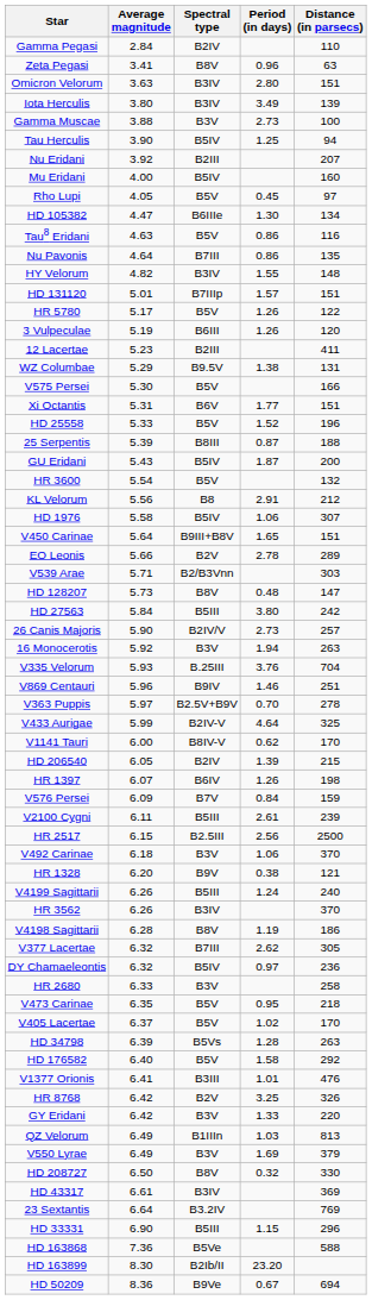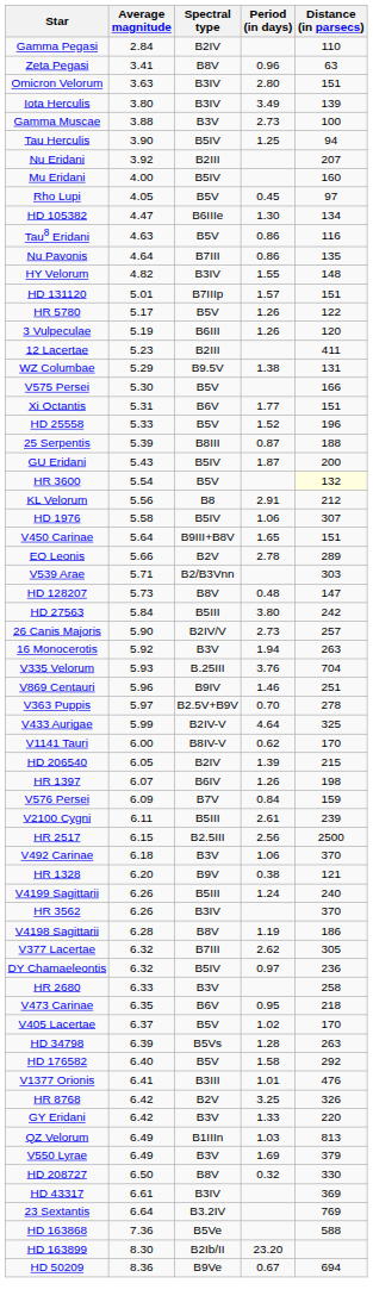 <table border="1" class="wikitable sortable" style="text-align:center;">
 <tr ---->
 <th>Star<br></th>
 <th>Average<br><a href='#'>magnitude</a><br></th>
 <th>Spectral<br>type<br></th>
 <th>Period<br>(in days)<br></th>
 <th>Distance<br>(in <a href='#'>parsecs</a>)</th>
 </tr>
 <tr ---->
 <td><a href='#'>Gamma Pegasi</a></td>
 <td>2.84</td>
 <td>B2IV</td>
 <td></td>
 <td>110</td>
 </tr>
 <tr ---->
 <td><a href='#'>Zeta Pegasi</a></td>
 <td>3.41</td>
 <td>B8V</td>
 <td>0.96</td>
 <td>63</td>
 </tr>
 <tr ---->
 <td><a href='#'>Omicron Velorum</a></td>
 <td>3.63</td>
 <td>B3IV</td>
 <td>2.80</td>
 <td>151</td>
 </tr>
 <tr ---->
 <td><a href='#'>Iota Herculis</a></td>
 <td>3.80</td>
 <td>B3IV</td>
 <td>3.49</td>
 <td>139</td>
 </tr>
 <tr ---->
 <td><a href='#'>Gamma Muscae</a></td>
 <td>3.88</td>
 <td>B3V</td>
 <td>2.73</td>
 <td>100</td>
 </tr>
 <tr ---->
 <td><a href='#'>Tau Herculis</a></td>
 <td>3.90</td>
 <td>B5IV</td>
 <td>1.25</td>
 <td>94</td>
 </tr>
 <tr ---->
 <td><a href='#'>Nu Eridani</a></td>
 <td>3.92</td>
 <td>B2III</td>
 <td></td>
 <td>207</td>
 </tr>
 <tr ---->
 <td><a href='#'>Mu Eridani</a></td>
 <td>4.00</td>
 <td>B5IV</td>
 <td></td>
 <td>160</td>
 </tr>
 <tr ---->
 <td><a href='#'>Rho Lupi</a></td>
 <td>4.05</td>
 <td>B5V</td>
 <td>0.45</td>
 <td>97</td>
 </tr>
 <tr ---->
 <td><a href='#'>HD 105382</a></td>
 <td>4.47</td>
 <td>B6IIIe</td>
 <td>1.30</td>
 <td>134</td>
 </tr>
 <tr ---->
 <td><a href='#'>Tau<sup>8</sup> Eridani</a></td>
 <td>4.63</td>
 <td>B5V</td>
 <td>0.86</td>
 <td>116</td>
 </tr>
 <tr ---->
 <td><a href='#'>Nu Pavonis</a></td>
 <td>4.64</td>
 <td>B7III</td>
 <td>0.86</td>
 <td>135</td>
 </tr>
 <tr ---->
 <td><a href='#'>HY Velorum</a></td>
 <td>4.82</td>
 <td>B3IV</td>
 <td>1.55</td>
 <td>148</td>
 </tr>
 <tr ---->
 <td><a href='#'>HD 131120</a></td>
 <td>5.01</td>
 <td>B7IIIp</td>
 <td>1.57</td>
 <td>151</td>
 </tr>
 <tr ---->
 <td><a href='#'>HR 5780</a></td>
 <td>5.17</td>
 <td>B5V</td>
 <td>1.26</td>
 <td>122</td>
 </tr>
 <tr ---->
 <td><a href='#'>3 Vulpeculae</a></td>
 <td>5.19</td>
 <td>B6III</td>
 <td>1.26</td>
 <td>120</td>
 </tr>
 <tr ---->
 <td><a href='#'>12 Lacertae</a></td>
 <td>5.23</td>
 <td>B2III</td>
 <td></td>
 <td>411</td>
 </tr>
 <tr ---->
 <td><a href='#'>WZ Columbae</a></td>
 <td>5.29</td>
 <td>B9.5V</td>
 <td>1.38</td>
 <td>131</td>
 </tr>
 <tr ---->
 <td><a href='#'>V575 Persei</a></td>
 <td>5.30</td>
 <td>B5V</td>
 <td></td>
 <td>166</td>
 </tr>
 <tr ---->
 <td><a href='#'>Xi Octantis</a></td>
 <td>5.31</td>
 <td>B6V</td>
 <td>1.77</td>
 <td>151</td>
 </tr>
 <tr ---->
 <td><a href='#'>HD 25558</a></td>
 <td>5.33</td>
 <td>B5V</td>
 <td>1.52</td>
 <td>196</td>
 </tr>
 <tr ---->
 <td><a href='#'>25 Serpentis</a></td>
 <td>5.39</td>
 <td>B8III</td>
 <td>0.87</td>
 <td>188</td>
 </tr>
 <tr ---->
 <td><a href='#'>GU Eridani</a></td>
 <td>5.43</td>
 <td>B5IV</td>
 <td>1.87</td>
 <td>200</td>
 </tr>
 <tr ---->
 <td><a href='#'>HR 3600</a></td>
 <td>5.54</td>
 <td>B5V</td>
 <td></td>
-<td>132</td>
+<td style="background: lightyellow;">132</td>
 </tr>
 <tr ---->
 <td><a href='#'>KL Velorum</a></td>
 <td>5.56</td>
 <td>B8</td>
 <td>2.91</td>
 <td>212</td>
 </tr>
 <tr ---->
 <td><a href='#'>HD 1976</a></td>
 <td>5.58</td>
 <td>B5IV</td>
 <td>1.06</td>
 <td>307</td>
 </tr>
 <tr ---->
 <td><a href='#'>V450 Carinae</a></td>
 <td>5.64</td>
 <td>B9III+B8V</td>
 <td>1.65</td>
 <td>151</td>
 </tr>
 <tr ---->
 <td><a href='#'>EO Leonis</a></td>
 <td>5.66</td>
 <td>B2V</td>
 <td>2.78</td>
 <td>289</td>
 </tr>
 <tr ---->
 <td><a href='#'>V539 Arae</a></td>
 <td>5.71</td>
 <td>B2/B3Vnn</td>
 <td></td>
 <td>303</td>
 </tr>
 <tr ---->
 <td><a href='#'>HD 128207</a></td>
 <td>5.73</td>
 <td>B8V</td>
 <td>0.48</td>
 <td>147</td>
 </tr>
 <tr ---->
 <td><a href='#'>HD 27563</a></td>
 <td>5.84</td>
 <td>B5III</td>
 <td>3.80</td>
 <td>242</td>
 </tr>
 <tr ---->
 <td><a href='#'>26 Canis Majoris</a></td>
 <td>5.90</td>
 <td>B2IV/V</td>
 <td>2.73</td>
 <td>257</td>
 </tr>
 <tr ---->
 <td><a href='#'>16 Monocerotis</a></td>
 <td>5.92</td>
 <td>B3V</td>
 <td>1.94</td>
 <td>263</td>
 </tr>
 <tr ---->
 <td><a href='#'>V335 Velorum</a></td>
 <td>5.93</td>
 <td>B.25III</td>
 <td>3.76</td>
 <td>704</td>
 </tr>
 <tr ---->
 <td><a href='#'>V869 Centauri</a></td>
 <td>5.96</td>
 <td>B9IV</td>
 <td>1.46</td>
 <td>251</td>
 </tr>
 <tr ---->
 <td><a href='#'>V363 Puppis</a></td>
 <td>5.97</td>
 <td>B2.5V+B9V</td>
 <td>0.70</td>
 <td>278</td>
 </tr>
 <tr ---->
 <td><a href='#'>V433 Aurigae</a></td>
 <td>5.99</td>
 <td>B2IV-V</td>
 <td>4.64</td>
 <td>325</td>
 </tr>
 <tr ---->
 <td><a href='#'>V1141 Tauri</a></td>
 <td>6.00</td>
 <td>B8IV-V</td>
 <td>0.62</td>
 <td>170</td>
 </tr>
 <tr ---->
 <td><a href='#'>HD 206540</a></td>
 <td>6.05</td>
 <td>B2IV</td>
 <td>1.39</td>
 <td>215</td>
 </tr>
 <tr ---->
 <td><a href='#'>HR 1397</a></td>
 <td>6.07</td>
 <td>B6IV</td>
 <td>1.26</td>
 <td>198</td>
 </tr>
 <tr ---->
 <td><a href='#'>V576 Persei</a></td>
 <td>6.09</td>
 <td>B7V</td>
 <td>0.84</td>
 <td>159</td>
 </tr>
 <tr ---->
 <td><a href='#'>V2100 Cygni</a></td>
 <td>6.11</td>
 <td>B5III</td>
 <td>2.61</td>
 <td>239</td>
 </tr>
 <tr ---->
 <td><a href='#'>HR 2517</a></td>
 <td>6.15</td>
 <td>B2.5III</td>
 <td>2.56</td>
 <td>2500</td>
 </tr>
 <tr ---->
 <td><a href='#'>V492 Carinae</a></td>
 <td>6.18</td>
 <td>B3V</td>
 <td>1.06</td>
 <td>370</td>
 </tr>
 <tr ---->
 <td><a href='#'>HR 1328</a></td>
 <td>6.20</td>
 <td>B9V</td>
 <td>0.38</td>
 <td>121</td>
 </tr>
 <tr ---->
 <td><a href='#'>V4199 Sagittarii</a></td>
 <td>6.26</td>
 <td>B5III</td>
 <td>1.24</td>
 <td>240</td>
 </tr>
 <tr ---->
 <td><a href='#'>HR 3562</a></td>
 <td>6.26</td>
 <td>B3IV</td>
 <td></td>
 <td>370</td>
 </tr>
 <tr ---->
 <td><a href='#'>V4198 Sagittarii</a></td>
 <td>6.28</td>
 <td>B8V</td>
 <td>1.19</td>
 <td>186</td>
 </tr>
 <tr ---->
 <td><a href='#'>V377 Lacertae</a></td>
 <td>6.32</td>
 <td>B7III</td>
 <td>2.62</td>
 <td>305</td>
 </tr>
 <tr ---->
 <td><a href='#'>DY Chamaeleontis</a></td>
 <td>6.32</td>
 <td>B5IV</td>
 <td>0.97</td>
 <td>236</td>
 </tr>
 <tr ---->
 <td><a href='#'>HR 2680</a></td>
 <td>6.33</td>
 <td>B3V</td>
 <td></td>
 <td>258</td>
 </tr>
 <tr ---->
 <td><a href='#'>V473 Carinae</a></td>
 <td>6.35</td>
-<td>B5V</td>
+<td>B6V</td>
 <td>0.95</td>
 <td>218</td>
 </tr>
 <tr ---->
 <td><a href='#'>V405 Lacertae</a></td>
 <td>6.37</td>
 <td>B5V</td>
 <td>1.02</td>
 <td>170</td>
 </tr>
 <tr ---->
 <td><a href='#'>HD 34798</a></td>
 <td>6.39</td>
 <td>B5Vs</td>
 <td>1.28</td>
 <td>263</td>
 </tr>
 <tr ---->
 <td><a href='#'>HD 176582</a></td>
 <td>6.40</td>
 <td>B5V</td>
 <td>1.58</td>
 <td>292</td>
 </tr>
 <tr ---->
 <td><a href='#'>V1377 Orionis</a></td>
 <td>6.41</td>
 <td>B3III</td>
 <td>1.01</td>
 <td>476</td>
 </tr>
 <tr ---->
 <td><a href='#'>HR 8768</a></td>
 <td>6.42</td>
 <td>B2V</td>
 <td>3.25</td>
 <td>326</td>
 </tr>
 <tr ---->
 <td><a href='#'>GY Eridani</a></td>
 <td>6.42</td>
 <td>B3V</td>
 <td>1.33</td>
 <td>220</td>
 </tr>
 <tr ---->
 <td><a href='#'>QZ Velorum</a></td>
 <td>6.49</td>
 <td>B1IIIn</td>
 <td>1.03</td>
 <td>813</td>
 </tr>
 <tr ---->
 <td><a href='#'>V550 Lyrae</a></td>
 <td>6.49</td>
 <td>B3V</td>
 <td>1.69</td>
 <td>379</td>
 </tr>
 <tr ---->
 <td><a href='#'>HD 208727</a></td>
 <td>6.50</td>
 <td>B8V</td>
 <td>0.32</td>
 <td>330</td>
 </tr>
 <tr ---->
 <td><a href='#'>HD 43317</a></td>
 <td>6.61</td>
 <td>B3IV</td>
 <td></td>
 <td>369</td>
 </tr>
 <tr ---->
 <td><a href='#'>23 Sextantis</a></td>
 <td>6.64</td>
 <td>B3.2IV</td>
 <td></td>
 <td>769</td>
 </tr>
 <tr ---->
-<td><a href='#'>HD 33331</a></td>
-<td>6.90</td>
-<td>B5III</td>
-<td>1.15</td>
-<td>296</td>
-</tr>
-<tr ---->
 <td><a href='#'>HD 163868</a></td>
 <td>7.36</td>
 <td>B5Ve</td>
 <td></td>
 <td>588</td>
 </tr>
 <tr ---->
 <td><a href='#'>HD 163899</a></td>
 <td>8.30</td>
 <td>B2Ib/II</td>
 <td>23.20</td>
 <td></td>
 </tr>
 <tr ---->
 <td><a href='#'>HD 50209</a></td>
 <td>8.36</td>
 <td>B9Ve</td>
 <td>0.67</td>
 <td>694</td>
 </tr>
 </table>
